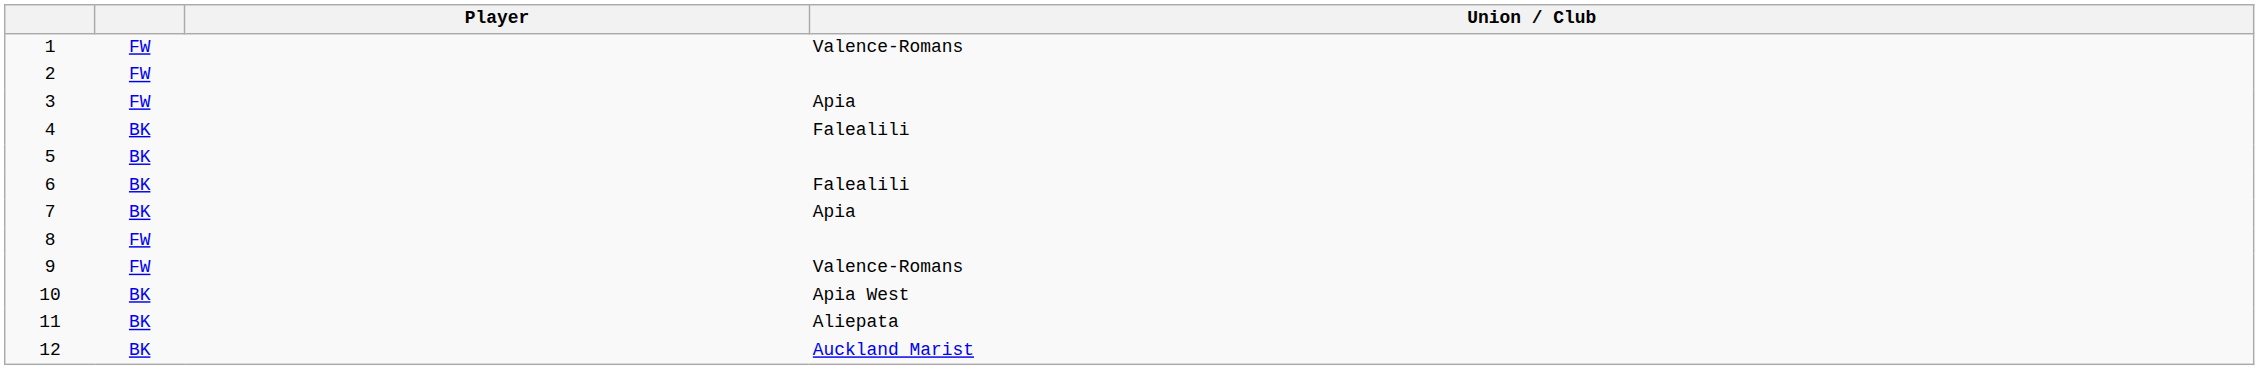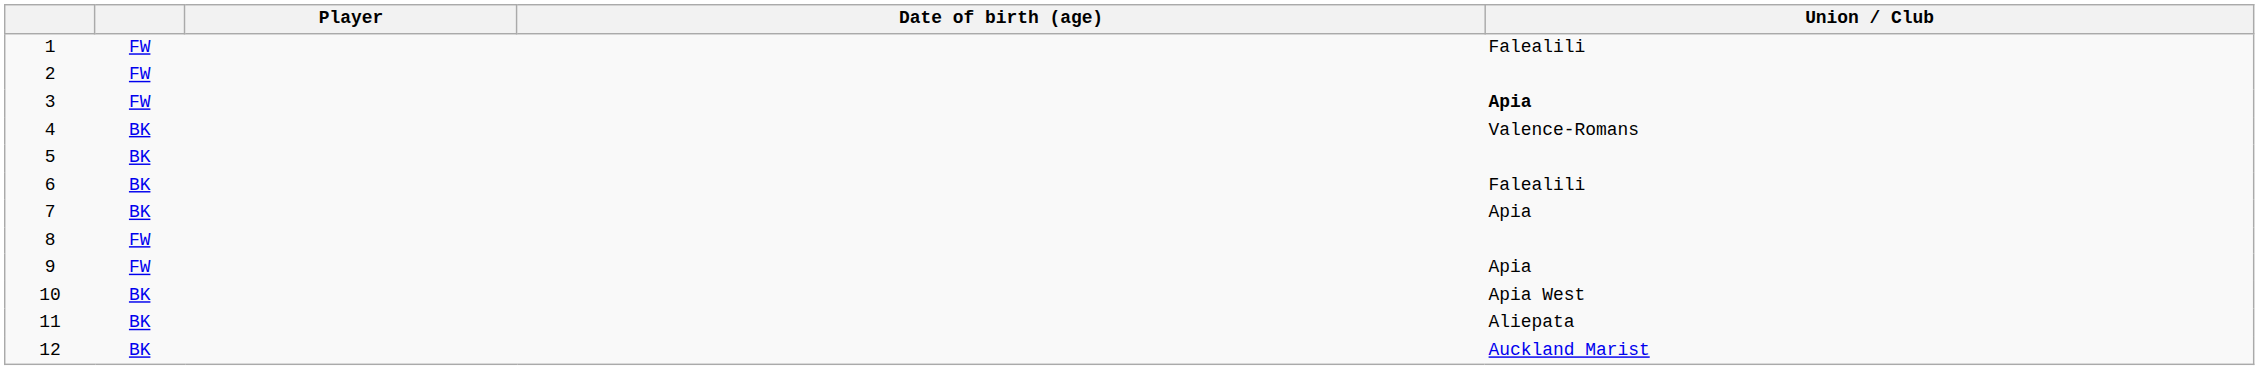 <table class="sortable wikitable plainrowheaders" style="font-size:95%; width: 98%">
 <tr>
 <th scope="col" style="width:4%"></th>
 <th scope="col" style="width:4%"></th>
 <th scope="col">Player</th>
+<th scope="col">Date of birth (age)</th>
 <th scope="col">Union / Club</th>
 </tr>
 <tr>
 <td style="text-align:center; border:0">1</td>
 <td style="text-align:center; border:0"><a href='#'>FW</a></td>
 <td style="text-align:left; border:0"></td>
-<td style="text-align:left; border:0"> Valence-Romans</td>
+<td style="text-align:left; border:0"></td>
+<td style="text-align:left; border:0"> Falealili</td>
 </tr>
 <tr>
 <td style="text-align:center; border:0">2</td>
 <td style="text-align:center; border:0"><a href='#'>FW</a></td>
+<td style="text-align:left; border:0"></td>
 <td style="text-align:left; border:0"></td>
 <td style="text-align:left; border:0"> </td>
 </tr>
 <tr>
 <td style="text-align:center; border:0">3</td>
 <td style="text-align:center; border:0"><a href='#'>FW</a></td>
 <td style="text-align:left; border:0"></td>
-<td style="text-align:left; border:0"> Apia</td>
+<td style="text-align:left; border:0"></td>
+<td style="text-align:left; border:0"><strong> Apia</strong></td>
 </tr>
 <tr>
 <td style="text-align:center; border:0">4</td>
 <td style="text-align:center; border:0"><a href='#'>BK</a></td>
 <td style="text-align:left; border:0"></td>
-<td style="text-align:left; border:0"> Falealili</td>
+<td style="text-align:left; border:0"></td>
+<td style="text-align:left; border:0"> Valence-Romans</td>
 </tr>
 <tr>
 <td style="text-align:center; border:0">5</td>
 <td style="text-align:center; border:0"><a href='#'>BK</a></td>
+<td style="text-align:left; border:0"></td>
 <td style="text-align:left; border:0"></td>
 <td style="text-align:left; border:0"> </td>
 </tr>
 <tr>
 <td style="text-align:center; border:0">6</td>
 <td style="text-align:center; border:0"><a href='#'>BK</a></td>
 <td style="text-align:left; border:0"></td>
+<td style="text-align:left; border:0"></td>
 <td style="text-align:left; border:0"> Falealili</td>
 </tr>
 <tr>
 <td style="text-align:center; border:0">7</td>
 <td style="text-align:center; border:0"><a href='#'>BK</a></td>
+<td style="text-align:left; border:0"></td>
 <td style="text-align:left; border:0"></td>
 <td style="text-align:left; border:0"> Apia</td>
 </tr>
 <tr>
 <td style="text-align:center; border:0">8</td>
 <td style="text-align:center; border:0"><a href='#'>FW</a></td>
 <td style="text-align:left; border:0"></td>
+<td style="text-align:left; border:0"></td>
 <td style="text-align:left; border:0"> </td>
 </tr>
 <tr>
 <td style="text-align:center; border:0">9</td>
 <td style="text-align:center; border:0"><a href='#'>FW</a></td>
 <td style="text-align:left; border:0"></td>
-<td style="text-align:left; border:0"> Valence-Romans</td>
+<td style="text-align:left; border:0"></td>
+<td style="text-align:left; border:0"> Apia</td>
 </tr>
 <tr>
 <td style="text-align:center; border:0">10</td>
 <td style="text-align:center; border:0"><a href='#'>BK</a></td>
+<td style="text-align:left; border:0"></td>
 <td style="text-align:left; border:0"></td>
 <td style="text-align:left; border:0"> Apia West</td>
 </tr>
 <tr>
 <td style="text-align:center; border:0">11</td>
 <td style="text-align:center; border:0"><a href='#'>BK</a></td>
 <td style="text-align:left; border:0"></td>
+<td style="text-align:left; border:0"></td>
 <td style="text-align:left; border:0"> Aliepata</td>
 </tr>
 <tr>
 <td style="text-align:center; border:0">12</td>
 <td style="text-align:center; border:0"><a href='#'>BK</a></td>
 <td style="text-align:left; border:0"></td>
+<td style="text-align:left; border:0"></td>
 <td style="text-align:left; border:0"> <a href='#'>Auckland Marist</a></td>
 </tr>
 </table>
